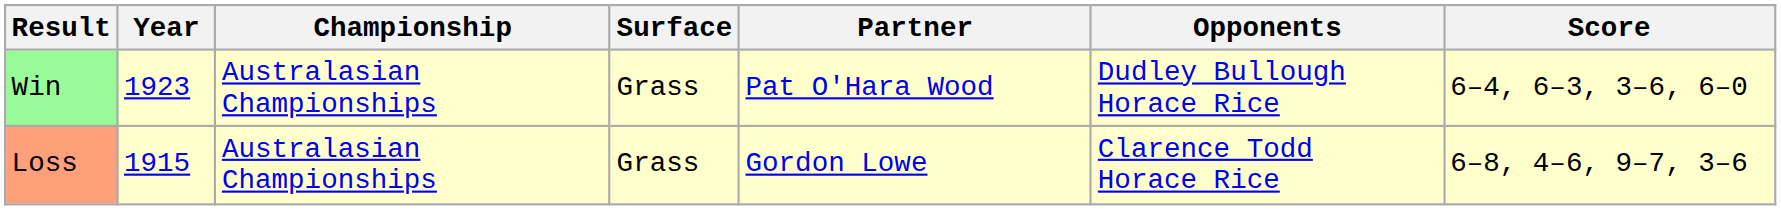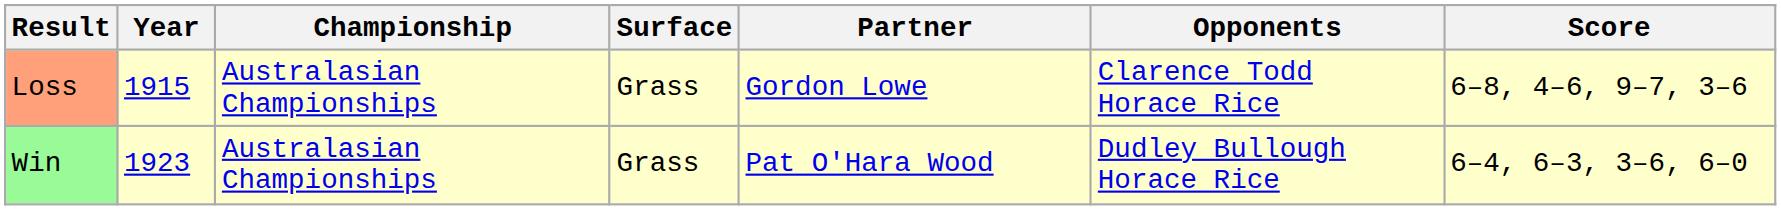 <table class="sortable wikitable">
 <tr>
 <th style="width:40px">Result</th>
 <th style="width:40px">Year</th>
 <th style="width:180px">Championship</th>
 <th style="width:50px">Surface</th>
 <th style="width:160px">Partner</th>
 <th style="width:160px">Opponents</th>
 <th style="width:150px" class="unsortable">Score</th>
 </tr>
 <tr style="background:#ffffcc;">
+<td style="background:#ffa07a;">Loss</td>
+<td><a href='#'>1915</a></td>
+<td><a href='#'>Australasian Championships</a></td>
+<td>Grass</td>
+<td> <a href='#'>Gordon Lowe</a></td>
+<td> <a href='#'>Clarence Todd</a> <br>  <a href='#'>Horace Rice</a></td>
+<td>6–8, 4–6, 9–7, 3–6</td>
+</tr>
+<tr style="background:#ffffcc;">
 <td style="background:#98fb98;">Win</td>
 <td><a href='#'>1923</a></td>
 <td><a href='#'>Australasian Championships</a></td>
 <td>Grass</td>
 <td> <a href='#'>Pat O'Hara Wood</a></td>
 <td> <a href='#'>Dudley Bullough</a> <br>  <a href='#'>Horace Rice</a></td>
 <td>6–4, 6–3, 3–6, 6–0</td>
 </tr>
-<tr style="background:#ffffcc;">
-<td style="background:#ffa07a;">Loss</td>
-<td><a href='#'>1915</a></td>
-<td><a href='#'>Australasian Championships</a></td>
-<td>Grass</td>
-<td> <a href='#'>Gordon Lowe</a></td>
-<td> <a href='#'>Clarence Todd</a> <br>  <a href='#'>Horace Rice</a></td>
-<td>6–8, 4–6, 9–7, 3–6</td>
-</tr>
 </table>
